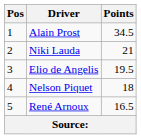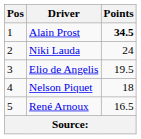 <table class="wikitable" style="font-size: 95%;">
 <tr>
 <th>Pos</th>
 <th>Driver</th>
 <th>Points</th>
 </tr>
 <tr>
 <td>1</td>
 <td> <a href='#'>Alain Prost</a></td>
-<td align="right">34.5</td>
+<td align="right"><strong>34.5</strong></td>
 </tr>
 <tr>
 <td>2</td>
 <td> <a href='#'>Niki Lauda</a></td>
-<td align="right">21</td>
+<td align="right">24</td>
 </tr>
 <tr>
 <td>3</td>
 <td> <a href='#'>Elio de Angelis</a></td>
 <td align="right">19.5</td>
 </tr>
 <tr>
 <td>4</td>
 <td> <a href='#'>Nelson Piquet</a></td>
 <td align="right">18</td>
 </tr>
 <tr>
 <td>5</td>
 <td> <a href='#'>René Arnoux</a></td>
 <td align="right">16.5</td>
 </tr>
 <tr>
 <th colspan=4>Source: </th>
 </tr>
 </table>
